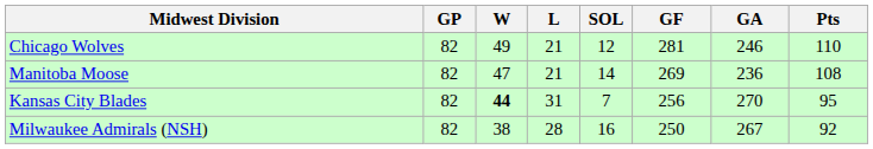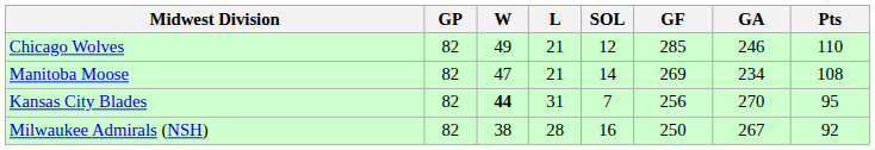 <table class="wikitable">
 <tr>
 <th width="40%">Midwest Division</th>
 <th width="5%">GP</th>
 <th width="5%">W</th>
 <th width="5%">L</th>
 <th width="5%">SOL</th>
 <th width="7.5%">GF</th>
 <th width="7.5%">GA</th>
 <th width="7.5%">Pts</th>
 </tr>
 <tr align="center" bgcolor="#CCFFCC">
 <td align="left"><a href='#'>Chicago Wolves</a></td>
 <td>82</td>
 <td>49</td>
 <td>21</td>
 <td>12</td>
-<td>281</td>
+<td>285</td>
 <td>246</td>
 <td>110</td>
 </tr>
 <tr align="center" bgcolor="#CCFFCC">
 <td align="left"><a href='#'>Manitoba Moose</a></td>
 <td>82</td>
 <td>47</td>
 <td>21</td>
 <td>14</td>
 <td>269</td>
-<td>236</td>
+<td>234</td>
 <td>108</td>
 </tr>
 <tr align="center" bgcolor="#CCFFCC">
 <td align="left"><a href='#'>Kansas City Blades</a></td>
 <td>82</td>
 <td><strong>44</strong></td>
 <td>31</td>
 <td>7</td>
 <td>256</td>
 <td>270</td>
 <td>95</td>
 </tr>
 <tr align="center" bgcolor="#CCFFCC">
 <td align="left"><a href='#'>Milwaukee Admirals</a> (<a href='#'>NSH</a>)</td>
 <td>82</td>
 <td>38</td>
 <td>28</td>
 <td>16</td>
 <td>250</td>
 <td>267</td>
 <td>92</td>
 </tr>
 </table>
